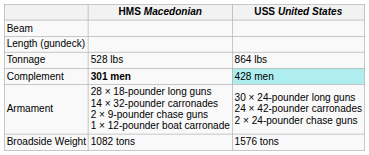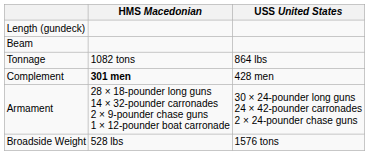 <table class="wikitable">
 <tr>
 <th></th>
 <th>HMS <em>Macedonian</em></th>
 <th>USS <em>United States</em></th>
 </tr>
 <tr>
+<td>Length (gundeck)</td>
+<td></td>
+<td></td>
+</tr>
+<tr>
 <td>Beam</td>
 <td></td>
 <td></td>
 </tr>
 <tr>
-<td>Length (gundeck)</td>
-<td></td>
-<td></td>
-</tr>
-<tr>
 <td>Tonnage</td>
-<td>528 lbs</td>
+<td>1082 tons</td>
 <td>864 lbs</td>
 </tr>
 <tr>
 <td>Complement</td>
 <td><strong>301 men</strong></td>
-<td style="background: paleturquoise;">428 men</td>
+<td>428 men</td>
 </tr>
 <tr>
 <td>Armament</td>
 <td>28 × 18-pounder long guns<br>14 × 32-pounder carronades<br>2 × 9-pounder chase guns<br> 1 × 12-pounder boat carronade</td>
 <td>30 × 24-pounder long guns<br>24 × 42-pounder carronades<br>2 × 24-pounder chase guns</td>
 </tr>
 <tr>
 <td>Broadside Weight</td>
-<td>1082 tons</td>
+<td>528 lbs</td>
 <td>1576 tons</td>
 </tr>
 </table>
